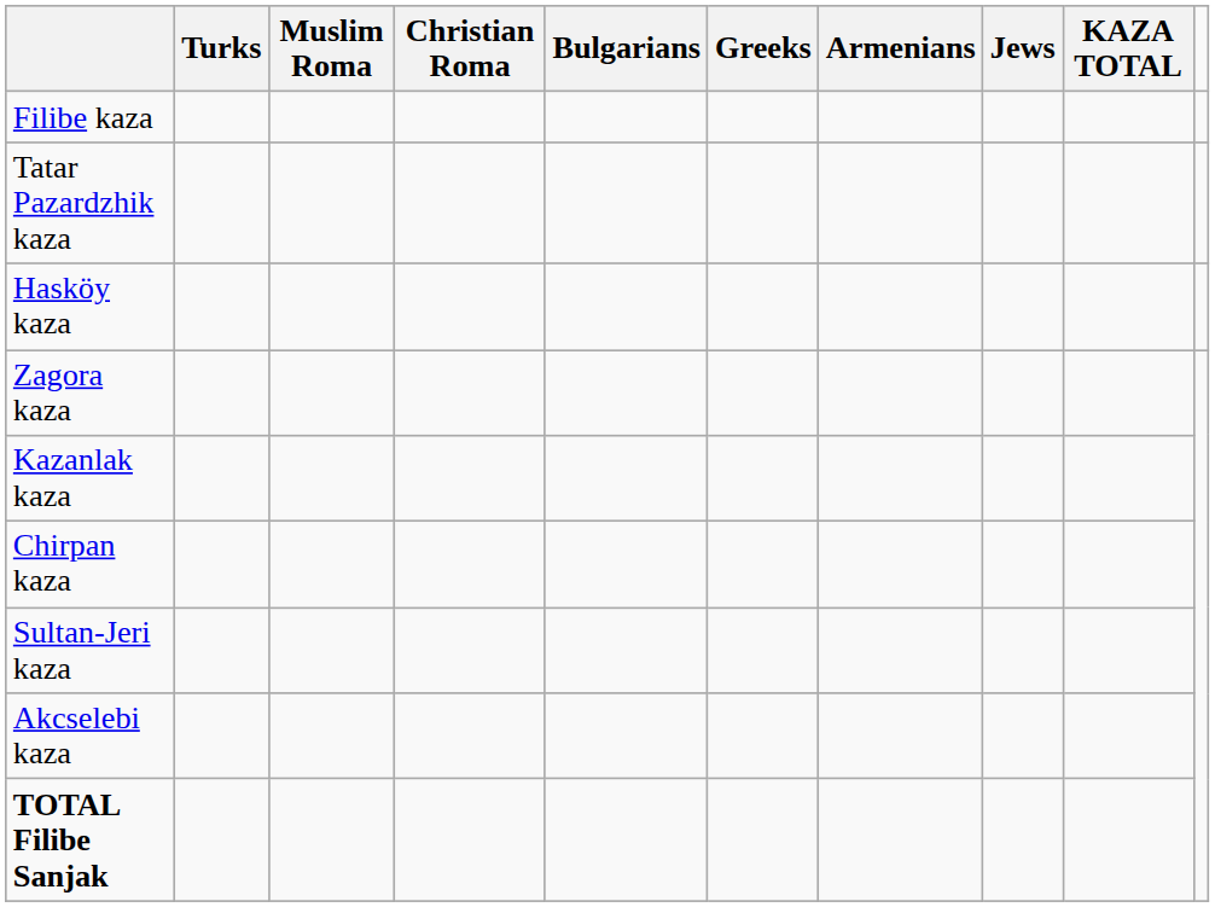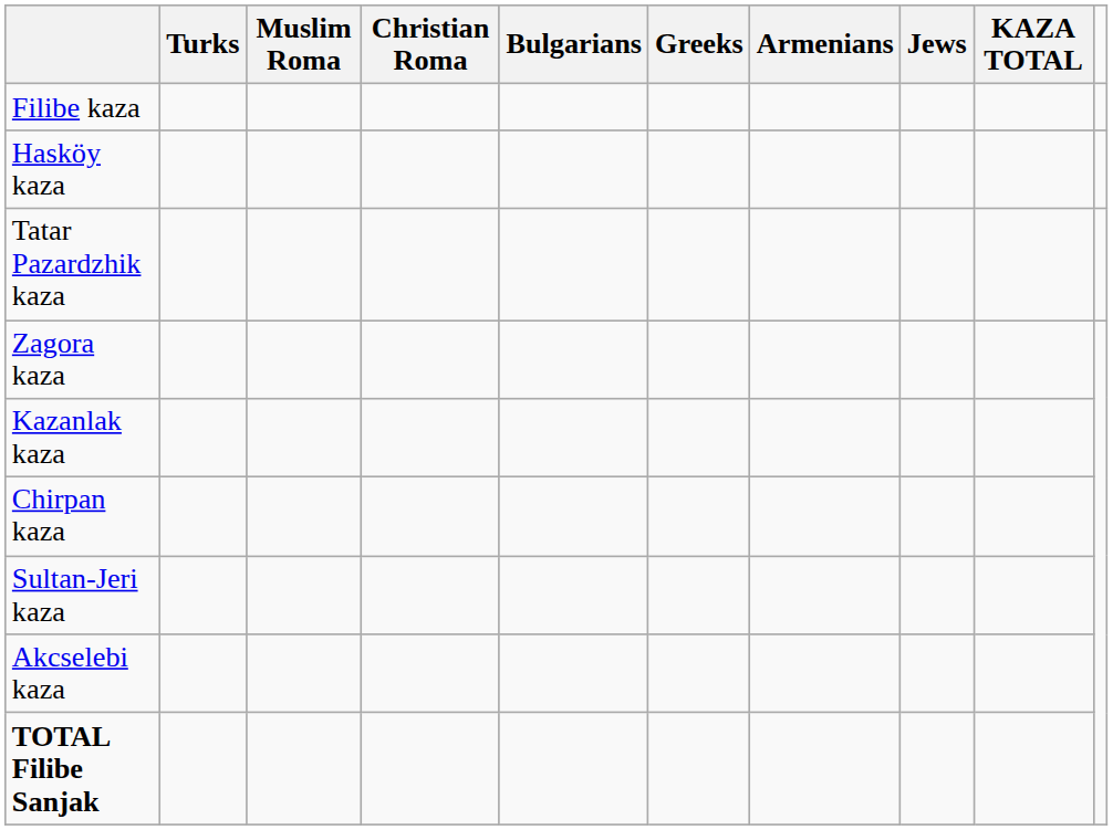 <table class="wikitable sortable">
 <tr>
 <th></th>
 <th>Turks</th>
 <th>Muslim Roma</th>
 <th>Christian Roma</th>
 <th>Bulgarians</th>
 <th>Greeks</th>
 <th>Armenians</th>
 <th>Jews</th>
 <th>KAZA TOTAL</th>
 </tr>
 <tr>
 <td><a href='#'>Filibe</a> kaza</td>
 <td></td>
 <td></td>
 <td></td>
 <td></td>
 <td></td>
 <td></td>
 <td></td>
 <td></td>
 <td></td>
 </tr>
 <tr>
-<td>Tatar <a href='#'>Pazardzhik</a> kaza</td>
+<td><a href='#'>Hasköy</a> kaza</td>
 <td></td>
 <td></td>
 <td></td>
 <td></td>
 <td></td>
 <td></td>
 <td></td>
 <td></td>
 <td></td>
 </tr>
 <tr>
-<td><a href='#'>Hasköy</a> kaza</td>
+<td>Tatar <a href='#'>Pazardzhik</a> kaza</td>
 <td></td>
 <td></td>
 <td></td>
 <td></td>
 <td></td>
 <td></td>
 <td></td>
 <td></td>
 <td></td>
 </tr>
 <tr>
 <td><a href='#'>Zagora</a> kaza</td>
 <td></td>
 <td></td>
 <td></td>
 <td></td>
 <td></td>
 <td></td>
 <td></td>
 <td></td>
 </tr>
 <tr>
 <td><a href='#'>Kazanlak</a> kaza</td>
 <td></td>
 <td></td>
 <td></td>
 <td></td>
 <td></td>
 <td></td>
 <td></td>
 <td></td>
 </tr>
 <tr>
 <td><a href='#'>Chirpan</a> kaza</td>
 <td></td>
 <td></td>
 <td></td>
 <td></td>
 <td></td>
 <td></td>
 <td></td>
 <td></td>
 </tr>
 <tr>
 <td><a href='#'>Sultan-Jeri</a> kaza</td>
 <td></td>
 <td></td>
 <td></td>
 <td></td>
 <td></td>
 <td></td>
 <td></td>
 <td></td>
 </tr>
 <tr>
 <td><a href='#'>Akcselebi</a> kaza</td>
 <td></td>
 <td></td>
 <td></td>
 <td></td>
 <td></td>
 <td></td>
 <td></td>
 <td></td>
 </tr>
 <tr>
 <td><strong>TOTAL Filibe Sanjak</strong></td>
 <td></td>
 <td></td>
 <td></td>
 <td></td>
 <td></td>
 <td></td>
 <td></td>
 <td></td>
 </tr>
 </table>
